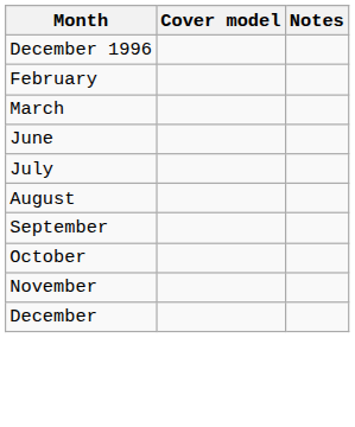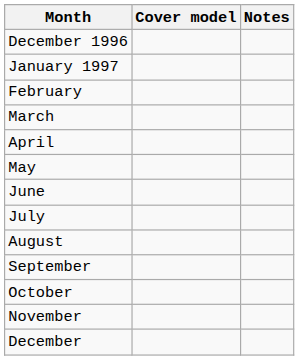 <table class="wikitable">
 <tr style="background:#ccc; text-align:center;">
 <th>Month</th>
 <th>Cover model</th>
 <th>Notes</th>
 </tr>
 <tr>
 <td>December 1996</td>
 <td></td>
 <td></td>
 </tr>
 <tr>
+<td>January 1997</td>
+<td></td>
+<td></td>
+</tr>
+<tr>
 <td>February</td>
 <td></td>
 <td></td>
 </tr>
 <tr>
 <td>March</td>
+<td></td>
+<td></td>
+</tr>
+<tr>
+<td>April</td>
+<td></td>
+<td></td>
+</tr>
+<tr>
+<td>May</td>
 <td></td>
 <td></td>
 </tr>
 <tr>
 <td>June</td>
 <td></td>
 <td></td>
 </tr>
 <tr>
 <td>July</td>
 <td></td>
 <td></td>
 </tr>
 <tr>
 <td>August</td>
 <td></td>
 <td></td>
 </tr>
 <tr>
 <td>September</td>
 <td></td>
 <td></td>
 </tr>
 <tr>
 <td>October</td>
 <td></td>
 <td></td>
 </tr>
 <tr>
 <td>November</td>
 <td></td>
 <td></td>
 </tr>
 <tr>
 <td>December</td>
 <td></td>
 <td></td>
 </tr>
 </table>
